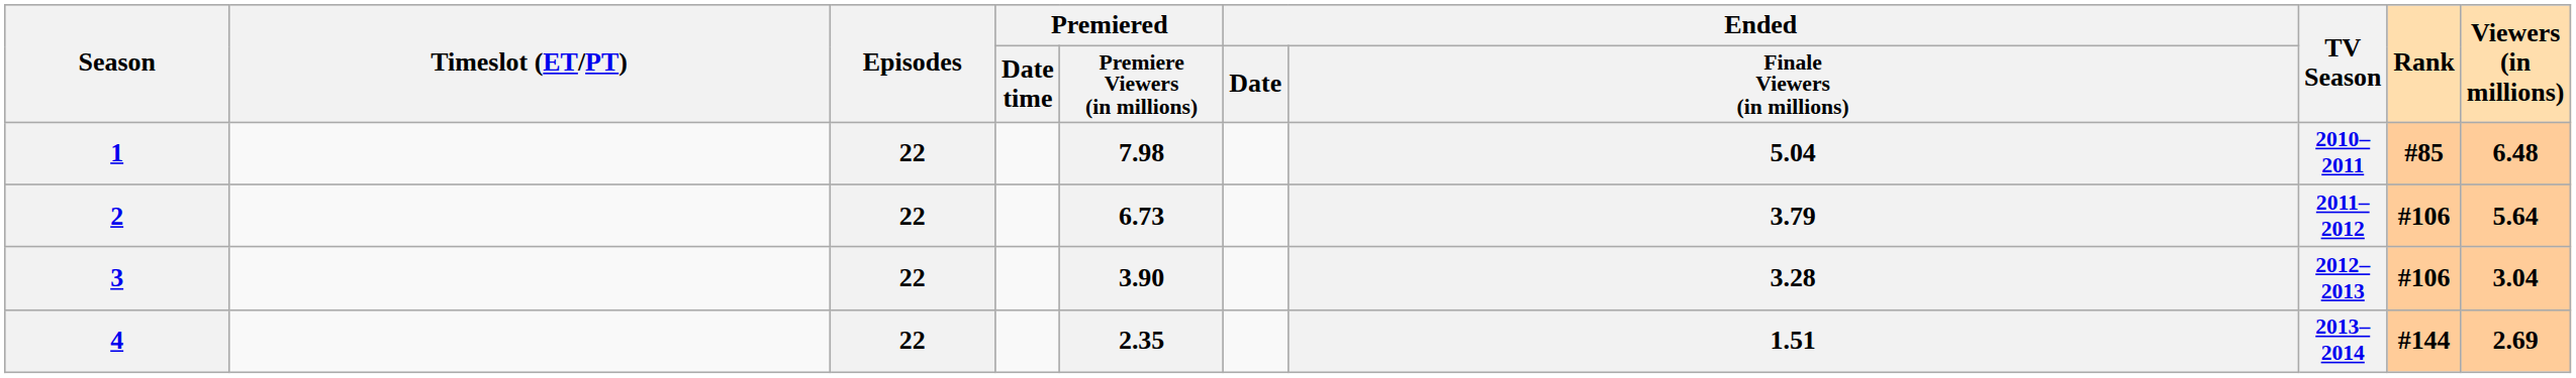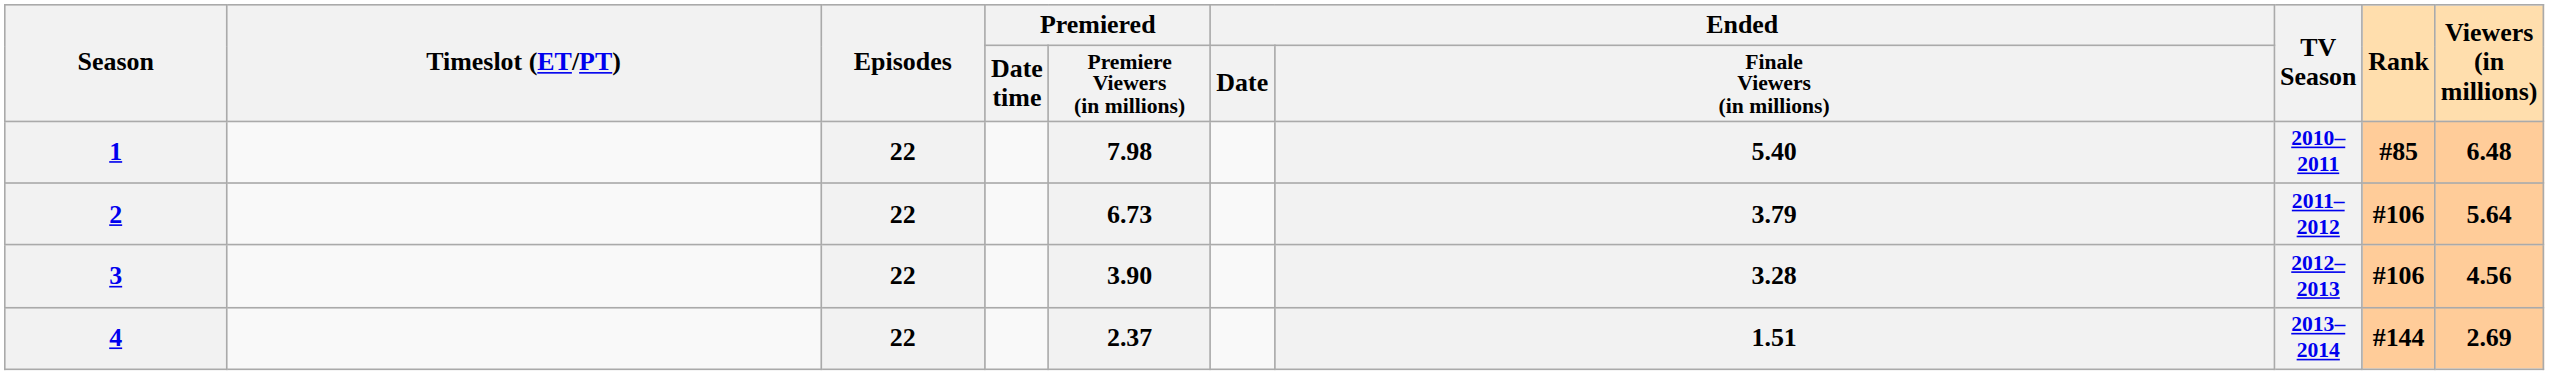 <table class="wikitable">
 <tr>
 <th style="width:10%;" rowspan="2">Season</th>
 <th style="width:28%;" rowspan="2">Timeslot (<a href='#'>ET</a>/<a href='#'>PT</a>)</th>
 <th style="width:7%;" rowspan="2">Episodes</th>
 <th colspan=2>Premiered</th>
 <th colspan=2>Ended</th>
 <th style="width:7%;" rowspan="2">TV Season</th>
 <th style="width:10%; background:#ffdead;" rowspan="2">Rank</th>
 <th style="width:10%; background:#ffdead;" rowspan="2">Viewers<br>(in millions)</th>
 </tr>
 <tr>
 <th>Date time</th>
 <th span style="width:7%; font-size:smaller; line-height:100%;">Premiere<br>Viewers<br>(in millions)</th>
 <th>Date</th>
 <th span style="width:100%; font-size:smaller; line-height:100%;">Finale<br>Viewers<br>(in millions)</th>
 </tr>
 <tr>
 <th><strong><a href='#'>1</a></strong></th>
 <td></td>
 <th>22</th>
 <td style="font-size:11px;line-height:110%"></td>
 <th>7.98</th>
 <td style="font-size:11px;line-height:110%"></td>
-<th>5.04</th>
+<th>5.40</th>
 <th style="font-size:smaller"><a href='#'>2010–2011</a></th>
 <th style="background:#fc9;">#85</th>
 <th style="background:#fc9;">6.48</th>
 </tr>
 <tr>
 <th><strong><a href='#'>2</a></strong></th>
 <td></td>
 <th>22</th>
 <td style="font-size:11px;line-height:110%"></td>
 <th>6.73</th>
 <td style="font-size:11px;line-height:110%"></td>
 <th>3.79</th>
 <th style="font-size:smaller"><a href='#'>2011–2012</a></th>
 <th style="background:#fc9;">#106</th>
 <th style="background:#fc9;">5.64</th>
 </tr>
 <tr>
 <th><strong><a href='#'>3</a></strong></th>
 <td></td>
 <th>22</th>
 <td style="font-size:11px;line-height:110%"></td>
 <th>3.90</th>
 <td style="font-size:11px;line-height:110%"></td>
 <th>3.28</th>
 <th style="font-size:smaller"><a href='#'>2012–2013</a></th>
 <th style="background:#fc9;">#106</th>
-<th style="background:#fc9;">3.04</th>
+<th style="background:#fc9;">4.56</th>
 </tr>
 <tr>
 <th><strong><a href='#'>4</a></strong></th>
 <td></td>
 <th>22</th>
 <td style="font-size:11px;line-height:110%"></td>
-<th>2.35</th>
+<th>2.37</th>
 <td style="font-size:11px;line-height:110%"></td>
 <th>1.51</th>
 <th style="font-size:smaller"><a href='#'>2013–2014</a></th>
 <th style="background:#fc9;">#144</th>
 <th style="background:#fc9;">2.69</th>
 </tr>
 </table>
